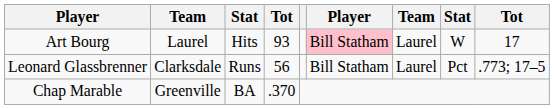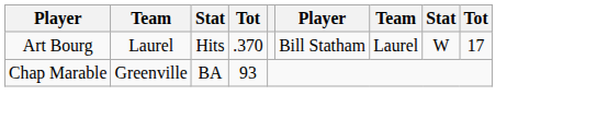 <table class="wikitable" style="text-align:center">
 <tr>
 <th>Player</th>
 <th>Team</th>
 <th>Stat</th>
 <th>Tot</th>
 <th></th>
 <th>Player</th>
 <th>Team</th>
 <th>Stat</th>
 <th>Tot</th>
 </tr>
 <tr>
 <td>Art Bourg</td>
 <td>Laurel</td>
 <td>Hits</td>
-<td>93</td>
+<td>.370</td>
 <td></td>
-<td style="background: pink;">Bill Statham</td>
+<td>Bill Statham</td>
 <td>Laurel</td>
 <td>W</td>
 <td>17</td>
 </tr>
 <tr>
-<td>Leonard Glassbrenner</td>
-<td>Clarksdale</td>
-<td>Runs</td>
-<td>56</td>
-<td></td>
-<td>Bill Statham</td>
-<td>Laurel</td>
-<td>Pct</td>
-<td>.773; 17–5</td>
-</tr>
-<tr>
 <td>Chap Marable</td>
 <td>Greenville</td>
 <td>BA</td>
-<td>.370</td>
+<td>93</td>
 </tr>
 </table>
